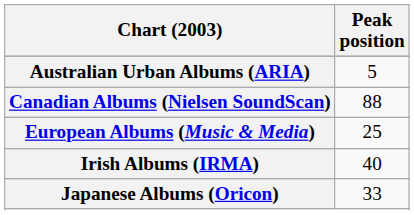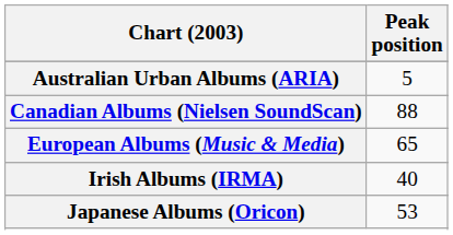 <table class="wikitable sortable plainrowheaders" style="text-align:center">
 <tr>
 <th scope="col">Chart (2003)</th>
 <th scope="col">Peak<br>position</th>
 </tr>
 <tr>
 </tr>
 <tr>
 <th scope="row">Australian Urban Albums (<a href='#'>ARIA</a>)</th>
 <td>5</td>
 </tr>
 <tr>
 </tr>
 <tr>
 </tr>
 <tr>
 </tr>
 <tr>
 <th scope="row"><a href='#'>Canadian Albums</a> (<a href='#'>Nielsen SoundScan</a>)</th>
 <td>88</td>
 </tr>
 <tr>
 </tr>
 <tr>
 </tr>
 <tr>
 <th scope="row"><a href='#'>European Albums</a> (<em><a href='#'>Music & Media</a></em>)</th>
-<td>25</td>
+<td>65</td>
 </tr>
 <tr>
 </tr>
 <tr>
 </tr>
 <tr>
 </tr>
 <tr>
 <th scope=row>Irish Albums (<a href='#'>IRMA</a>)</th>
 <td>40</td>
 </tr>
 <tr>
 </tr>
 <tr>
 <th scope="row">Japanese Albums (<a href='#'>Oricon</a>)</th>
-<td>33</td>
+<td>53</td>
 </tr>
 <tr>
 </tr>
 <tr>
 </tr>
 <tr>
 </tr>
 <tr>
 </tr>
 <tr>
 </tr>
 <tr>
 </tr>
 <tr>
 </tr>
 <tr>
 </tr>
 </table>
